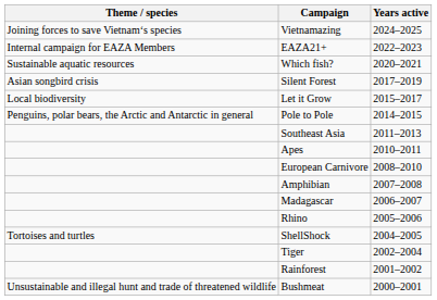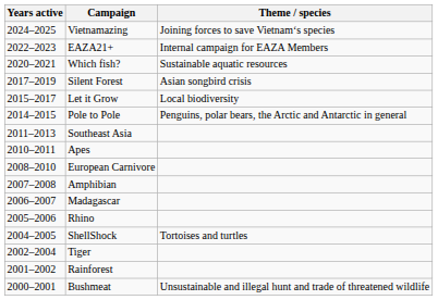 <table class="wikitable">
 <tr>
+<th>Years active</th>
+<th>Campaign</th>
 <th>Theme / species</th>
-<th>Campaign</th>
-<th>Years active</th>
 </tr>
 <tr>
+<td>2024–2025</td>
+<td>Vietnamazing</td>
 <td>Joining forces to save Vietnam‘s species</td>
-<td>Vietnamazing</td>
-<td>2024–2025</td>
 </tr>
 <tr>
+<td>2022–2023</td>
+<td>EAZA21+</td>
 <td>Internal campaign for EAZA Members</td>
-<td>EAZA21+</td>
-<td>2022–2023</td>
 </tr>
 <tr>
+<td>2020–2021</td>
+<td>Which fish?</td>
 <td>Sustainable aquatic resources</td>
-<td>Which fish?</td>
-<td>2020–2021</td>
 </tr>
 <tr>
+<td>2017–2019</td>
+<td>Silent Forest</td>
 <td>Asian songbird crisis</td>
-<td>Silent Forest</td>
-<td>2017–2019</td>
 </tr>
 <tr>
+<td>2015–2017</td>
+<td>Let it Grow</td>
 <td>Local biodiversity</td>
-<td>Let it Grow</td>
-<td>2015–2017</td>
 </tr>
 <tr>
+<td>2014–2015</td>
+<td>Pole to Pole</td>
 <td>Penguins, polar bears, the Arctic and Antarctic in general</td>
-<td>Pole to Pole</td>
-<td>2014–2015</td>
 </tr>
 <tr>
+<td>2011–2013</td>
+<td>Southeast Asia</td>
 <td></td>
-<td>Southeast Asia</td>
-<td>2011–2013</td>
 </tr>
 <tr>
+<td>2010–2011</td>
+<td>Apes</td>
 <td></td>
-<td>Apes</td>
-<td>2010–2011</td>
 </tr>
 <tr>
+<td>2008–2010</td>
+<td>European Carnivore</td>
 <td></td>
-<td>European Carnivore</td>
-<td>2008–2010</td>
 </tr>
 <tr>
+<td>2007–2008</td>
+<td>Amphibian</td>
 <td></td>
-<td>Amphibian</td>
-<td>2007–2008</td>
 </tr>
 <tr>
+<td>2006–2007</td>
+<td>Madagascar</td>
 <td></td>
-<td>Madagascar</td>
-<td>2006–2007</td>
 </tr>
 <tr>
+<td>2005–2006</td>
+<td>Rhino</td>
 <td></td>
-<td>Rhino</td>
-<td>2005–2006</td>
 </tr>
 <tr>
+<td>2004–2005</td>
+<td>ShellShock</td>
 <td>Tortoises and turtles</td>
-<td>ShellShock</td>
-<td>2004–2005</td>
 </tr>
 <tr>
+<td>2002–2004</td>
+<td>Tiger</td>
 <td></td>
-<td>Tiger</td>
-<td>2002–2004</td>
 </tr>
 <tr>
+<td>2001–2002</td>
+<td>Rainforest</td>
 <td></td>
-<td>Rainforest</td>
-<td>2001–2002</td>
 </tr>
 <tr>
+<td>2000–2001</td>
+<td>Bushmeat</td>
 <td>Unsustainable and illegal hunt and trade of threatened wildlife</td>
-<td>Bushmeat</td>
-<td>2000–2001</td>
 </tr>
 </table>
